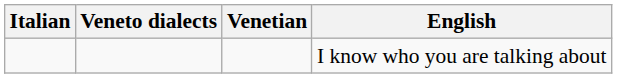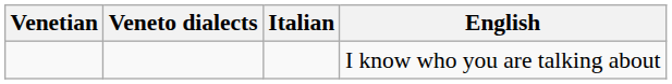 <table class=wikitable>
 <tr>
+<th>Venetian</th>
+<th>Veneto dialects</th>
 <th>Italian</th>
-<th>Veneto dialects</th>
-<th>Venetian</th>
 <th>English</th>
 </tr>
 <tr>
 <td></td>
 <td></td>
 <td></td>
 <td>I know who you are talking about</td>
 </tr>
 </table>
